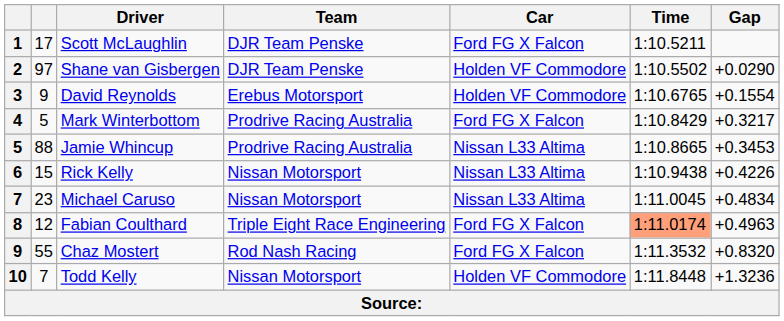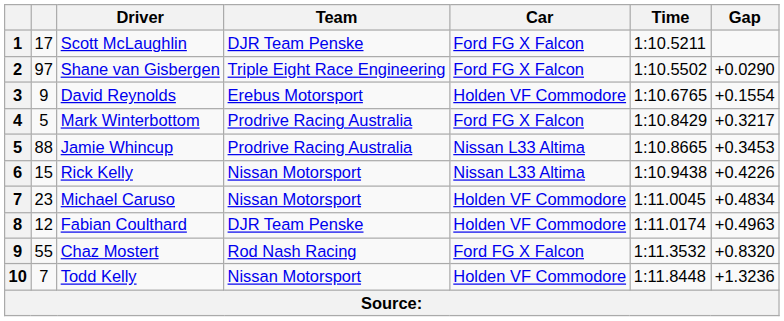 <table class="wikitable" style="font-size: 85%">
 <tr>
 <th></th>
 <th></th>
 <th>Driver</th>
 <th>Team</th>
 <th>Car</th>
 <th>Time</th>
 <th>Gap</th>
 </tr>
 <tr>
 <th>1</th>
 <td align="center">17</td>
 <td> <a href='#'>Scott McLaughlin</a></td>
 <td><a href='#'>DJR Team Penske</a></td>
 <td><a href='#'>Ford FG X Falcon</a></td>
 <td>1:10.5211</td>
 <td></td>
 </tr>
 <tr>
 <th>2</th>
 <td align="center">97</td>
 <td> <a href='#'>Shane van Gisbergen</a></td>
-<td><a href='#'>DJR Team Penske</a></td>
-<td><a href='#'>Holden VF Commodore</a></td>
+<td><a href='#'>Triple Eight Race Engineering</a></td>
+<td><a href='#'>Ford FG X Falcon</a></td>
 <td>1:10.5502</td>
 <td align="right">+0.0290</td>
 </tr>
 <tr>
 <th>3</th>
 <td align="center">9</td>
 <td> <a href='#'>David Reynolds</a></td>
 <td><a href='#'>Erebus Motorsport</a></td>
 <td><a href='#'>Holden VF Commodore</a></td>
 <td>1:10.6765</td>
 <td align="right">+0.1554</td>
 </tr>
 <tr>
 <th>4</th>
 <td align="center">5</td>
 <td> <a href='#'>Mark Winterbottom</a></td>
 <td><a href='#'>Prodrive Racing Australia</a></td>
 <td><a href='#'>Ford FG X Falcon</a></td>
 <td>1:10.8429</td>
 <td align="right">+0.3217</td>
 </tr>
 <tr>
 <th>5</th>
 <td align="center">88</td>
 <td> <a href='#'>Jamie Whincup</a></td>
 <td><a href='#'>Prodrive Racing Australia</a></td>
 <td><a href='#'>Nissan L33 Altima</a></td>
 <td>1:10.8665</td>
 <td align="right">+0.3453</td>
 </tr>
 <tr>
 <th>6</th>
 <td align="center">15</td>
 <td> <a href='#'>Rick Kelly</a></td>
 <td><a href='#'>Nissan Motorsport</a></td>
 <td><a href='#'>Nissan L33 Altima</a></td>
 <td>1:10.9438</td>
 <td align="right">+0.4226</td>
 </tr>
 <tr>
 <th>7</th>
 <td align="center">23</td>
 <td> <a href='#'>Michael Caruso</a></td>
 <td><a href='#'>Nissan Motorsport</a></td>
-<td><a href='#'>Nissan L33 Altima</a></td>
+<td><a href='#'>Holden VF Commodore</a></td>
 <td>1:11.0045</td>
 <td align="right">+0.4834</td>
 </tr>
 <tr>
 <th>8</th>
 <td align="center">12</td>
 <td> <a href='#'>Fabian Coulthard</a></td>
-<td><a href='#'>Triple Eight Race Engineering</a></td>
-<td><a href='#'>Ford FG X Falcon</a></td>
-<td style="background: lightsalmon;">1:11.0174</td>
+<td><a href='#'>DJR Team Penske</a></td>
+<td><a href='#'>Holden VF Commodore</a></td>
+<td>1:11.0174</td>
 <td align="right">+0.4963</td>
 </tr>
 <tr>
 <th>9</th>
 <td align="center">55</td>
 <td> <a href='#'>Chaz Mostert</a></td>
 <td><a href='#'>Rod Nash Racing</a></td>
 <td><a href='#'>Ford FG X Falcon</a></td>
 <td>1:11.3532</td>
 <td align="right">+0.8320</td>
 </tr>
 <tr>
 <th>10</th>
 <td align="center">7</td>
 <td> <a href='#'>Todd Kelly</a></td>
 <td><a href='#'>Nissan Motorsport</a></td>
 <td><a href='#'>Holden VF Commodore</a></td>
 <td>1:11.8448</td>
 <td align="right">+1.3236</td>
 </tr>
 <tr>
 <th colspan="7">Source:</th>
 </tr>
 </table>
